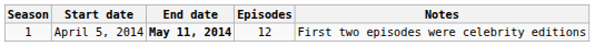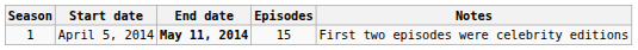 <table class="wikitable sortable" style="text-align:center">
 <tr class="hintergrundfarbe5">
 <th>Season</th>
 <th>Start date</th>
 <th>End date</th>
 <th>Episodes</th>
 <th>Notes</th>
 </tr>
 <tr>
 <td>1</td>
 <td>April 5, 2014</td>
 <td><strong>May 11, 2014</strong></td>
-<td>12</td>
+<td>15</td>
 <td>First two episodes were celebrity editions</td>
 </tr>
 </table>
